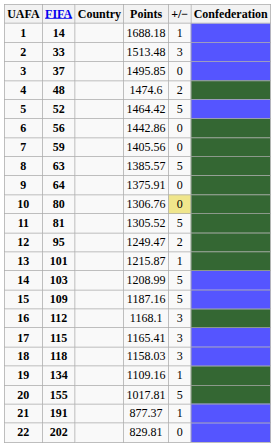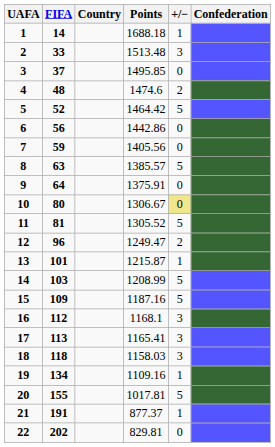 <table class="wikitable" style="text-align: center;">
 <tr>
 <th>UAFA</th>
 <th><a href='#'>FIFA</a></th>
 <th>Country</th>
 <th>Points</th>
 <th>+/−</th>
 <th>Confederation</th>
 </tr>
 <tr>
 <td><strong>1</strong></td>
 <td><strong>14</strong></td>
 <td align=left></td>
 <td>1688.18</td>
 <td> 1</td>
 <td align="center" bgcolor=#5555ff><a href='#'></a></td>
 </tr>
 <tr>
 <td><strong>2</strong></td>
 <td><strong>33</strong></td>
 <td align=left></td>
 <td>1513.48</td>
 <td> 3</td>
 <td align="center" bgcolor=#5555ff><a href='#'></a></td>
 </tr>
 <tr>
 <td><strong>3</strong></td>
 <td><strong>37</strong></td>
 <td align=left></td>
 <td>1495.85</td>
 <td> 0</td>
 <td align="center" bgcolor=#5555ff><a href='#'></a></td>
 </tr>
 <tr>
 <td><strong>4</strong></td>
 <td><strong>48</strong></td>
 <td align=left></td>
 <td>1474.6</td>
 <td> 2</td>
 <td align="center" bgcolor=#346733><a href='#'></a></td>
 </tr>
 <tr>
 <td><strong>5</strong></td>
 <td><strong>52</strong></td>
 <td align=left></td>
 <td>1464.42</td>
 <td> 5</td>
 <td align="center" bgcolor=#5555ff><a href='#'></a></td>
 </tr>
 <tr>
 <td><strong>6</strong></td>
 <td><strong>56</strong></td>
 <td align=left></td>
 <td>1442.86</td>
 <td> 0</td>
 <td align="center" bgcolor=#346733><a href='#'></a></td>
 </tr>
 <tr>
 <td><strong>7</strong></td>
 <td><strong>59</strong></td>
 <td align=left></td>
 <td>1405.56</td>
 <td> 0</td>
 <td align="center" bgcolor=#346733><a href='#'></a></td>
 </tr>
 <tr>
 <td><strong>8</strong></td>
 <td><strong>63</strong></td>
 <td align=left></td>
 <td>1385.57</td>
 <td> 5</td>
 <td align="center" bgcolor=#346733><a href='#'></a></td>
 </tr>
 <tr>
 <td><strong>9</strong></td>
 <td><strong>64</strong></td>
 <td align=left></td>
 <td>1375.91</td>
 <td> 0</td>
 <td align="center" bgcolor=#346733><a href='#'></a></td>
 </tr>
 <tr>
 <td><strong>10</strong></td>
 <td><strong>80</strong></td>
 <td align=left></td>
-<td>1306.76</td>
+<td>1306.67</td>
 <td style="background: khaki;"> 0</td>
 <td align="center" bgcolor=#346733><a href='#'></a></td>
 </tr>
 <tr>
 <td><strong>11</strong></td>
 <td><strong>81</strong></td>
 <td align=left></td>
 <td>1305.52</td>
 <td> 5</td>
 <td align="center" bgcolor=#346733><a href='#'></a></td>
 </tr>
 <tr>
 <td><strong>12</strong></td>
-<td><strong>95</strong></td>
+<td><strong>96</strong></td>
 <td align=left></td>
 <td>1249.47</td>
 <td> 2</td>
 <td align="center" bgcolor=#346733><a href='#'></a></td>
 </tr>
 <tr>
 <td><strong>13</strong></td>
 <td><strong>101</strong></td>
 <td align=left></td>
 <td>1215.87</td>
 <td> 1</td>
 <td align="center" bgcolor=#346733><a href='#'></a></td>
 </tr>
 <tr>
 <td><strong>14</strong></td>
 <td><strong>103</strong></td>
 <td align=left></td>
 <td>1208.99</td>
 <td> 5</td>
 <td align="center" bgcolor=#5555ff><a href='#'></a></td>
 </tr>
 <tr>
 <td><strong>15</strong></td>
 <td><strong>109</strong></td>
 <td align=left></td>
 <td>1187.16</td>
 <td> 5</td>
 <td align="center" bgcolor=#5555ff><a href='#'></a></td>
 </tr>
 <tr>
 <td><strong>16</strong></td>
 <td><strong>112</strong></td>
 <td align=left></td>
 <td>1168.1</td>
 <td> 3</td>
 <td align="center" bgcolor=#346733><a href='#'></a></td>
 </tr>
 <tr>
 <td><strong>17</strong></td>
-<td><strong>115</strong></td>
+<td><strong>113</strong></td>
 <td align=left></td>
 <td>1165.41</td>
 <td> 3</td>
 <td align="center" bgcolor=#5555ff><a href='#'></a></td>
 </tr>
 <tr>
 <td><strong>18</strong></td>
 <td><strong>118</strong></td>
 <td align=left></td>
 <td>1158.03</td>
 <td> 3</td>
 <td align="center" bgcolor=#5555ff><a href='#'></a></td>
 </tr>
 <tr>
 <td><strong>19</strong></td>
 <td><strong>134</strong></td>
 <td align=left></td>
 <td>1109.16</td>
 <td> 1</td>
 <td align="center" bgcolor=#346733><a href='#'></a></td>
 </tr>
 <tr>
 <td><strong>20</strong></td>
 <td><strong>155</strong></td>
 <td align=left></td>
 <td>1017.81</td>
 <td> 5</td>
 <td align="center" bgcolor=#346733><a href='#'></a></td>
 </tr>
 <tr>
 <td><strong>21</strong></td>
 <td><strong>191</strong></td>
 <td align=left></td>
 <td>877.37</td>
 <td> 1</td>
 <td align="center" bgcolor=#5555ff><a href='#'></a></td>
 </tr>
 <tr>
 <td><strong>22</strong></td>
 <td><strong>202</strong></td>
 <td align=left></td>
 <td>829.81</td>
 <td> 0</td>
 <td align="center" bgcolor=#5555ff><a href='#'></a></td>
 </tr>
 </table>
